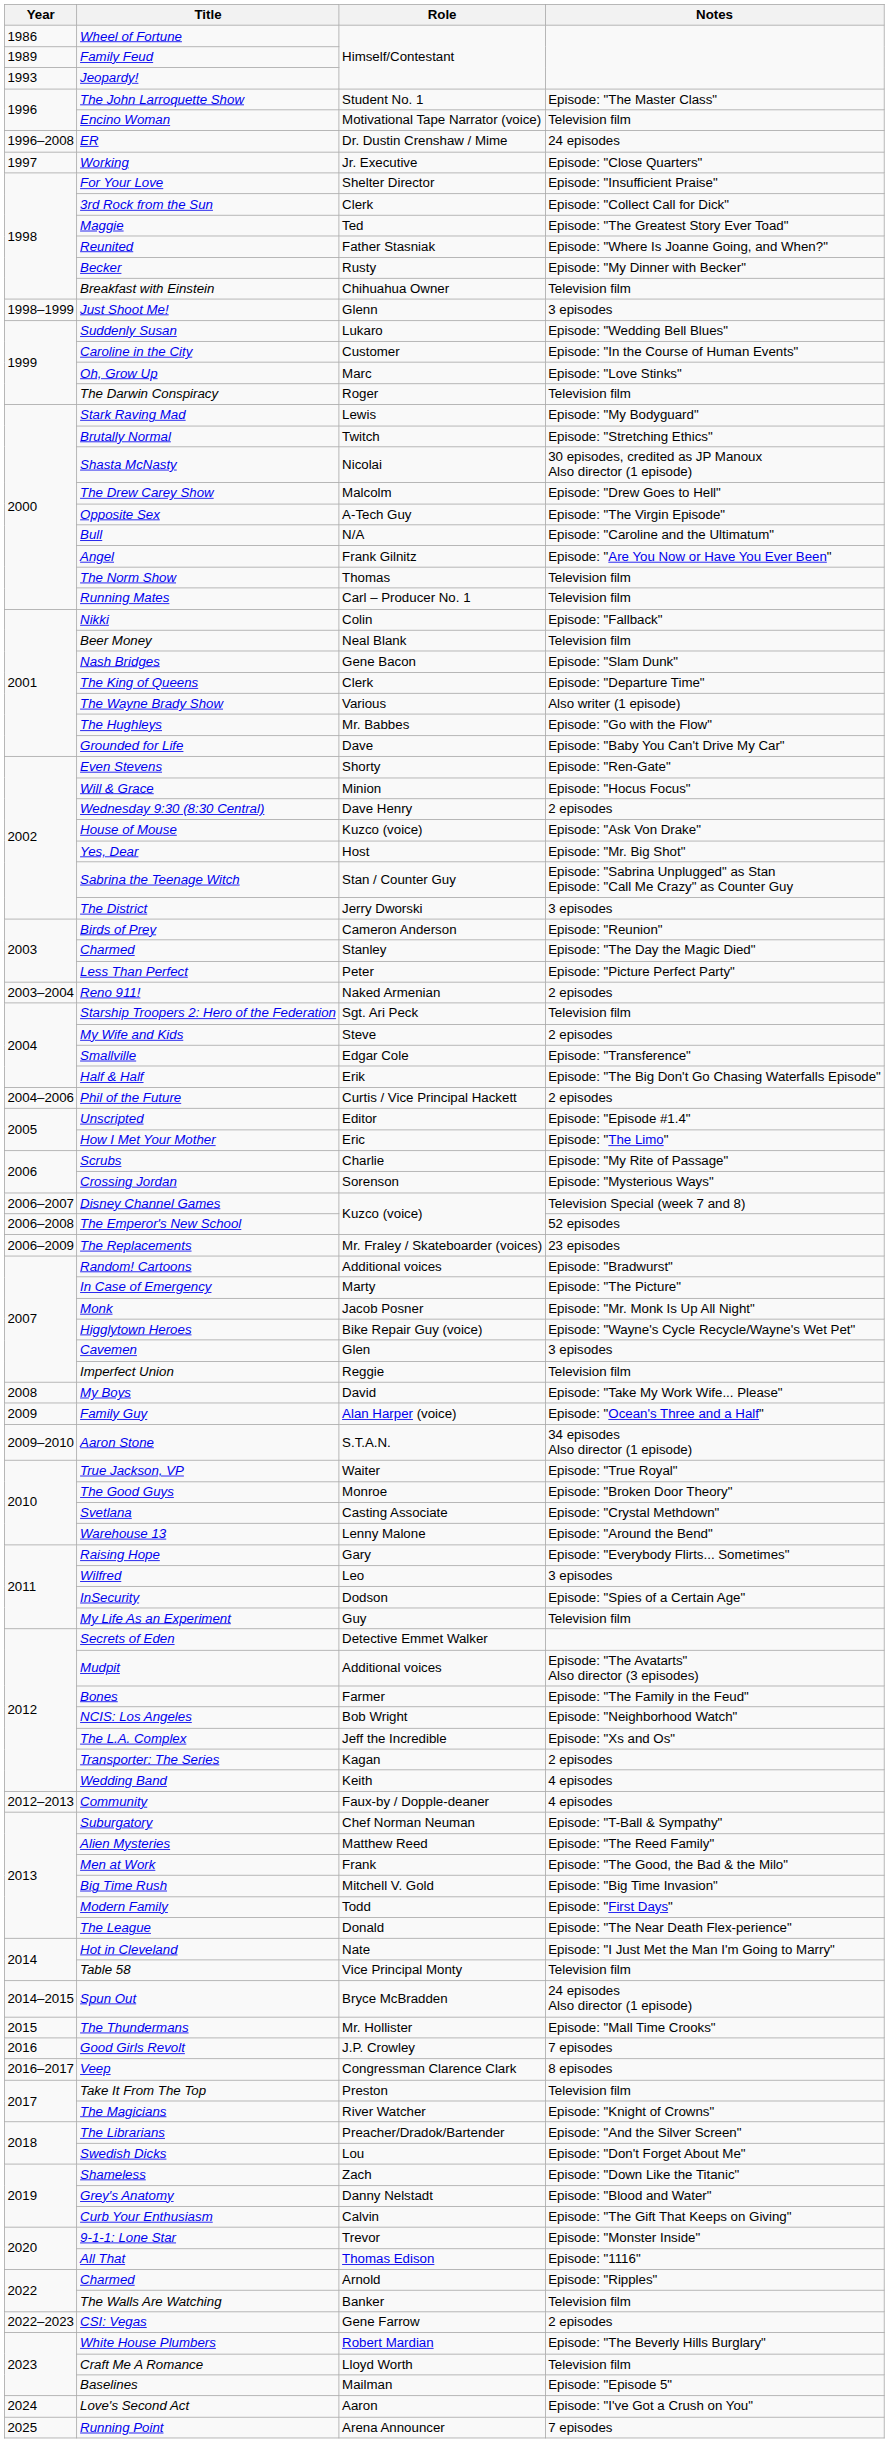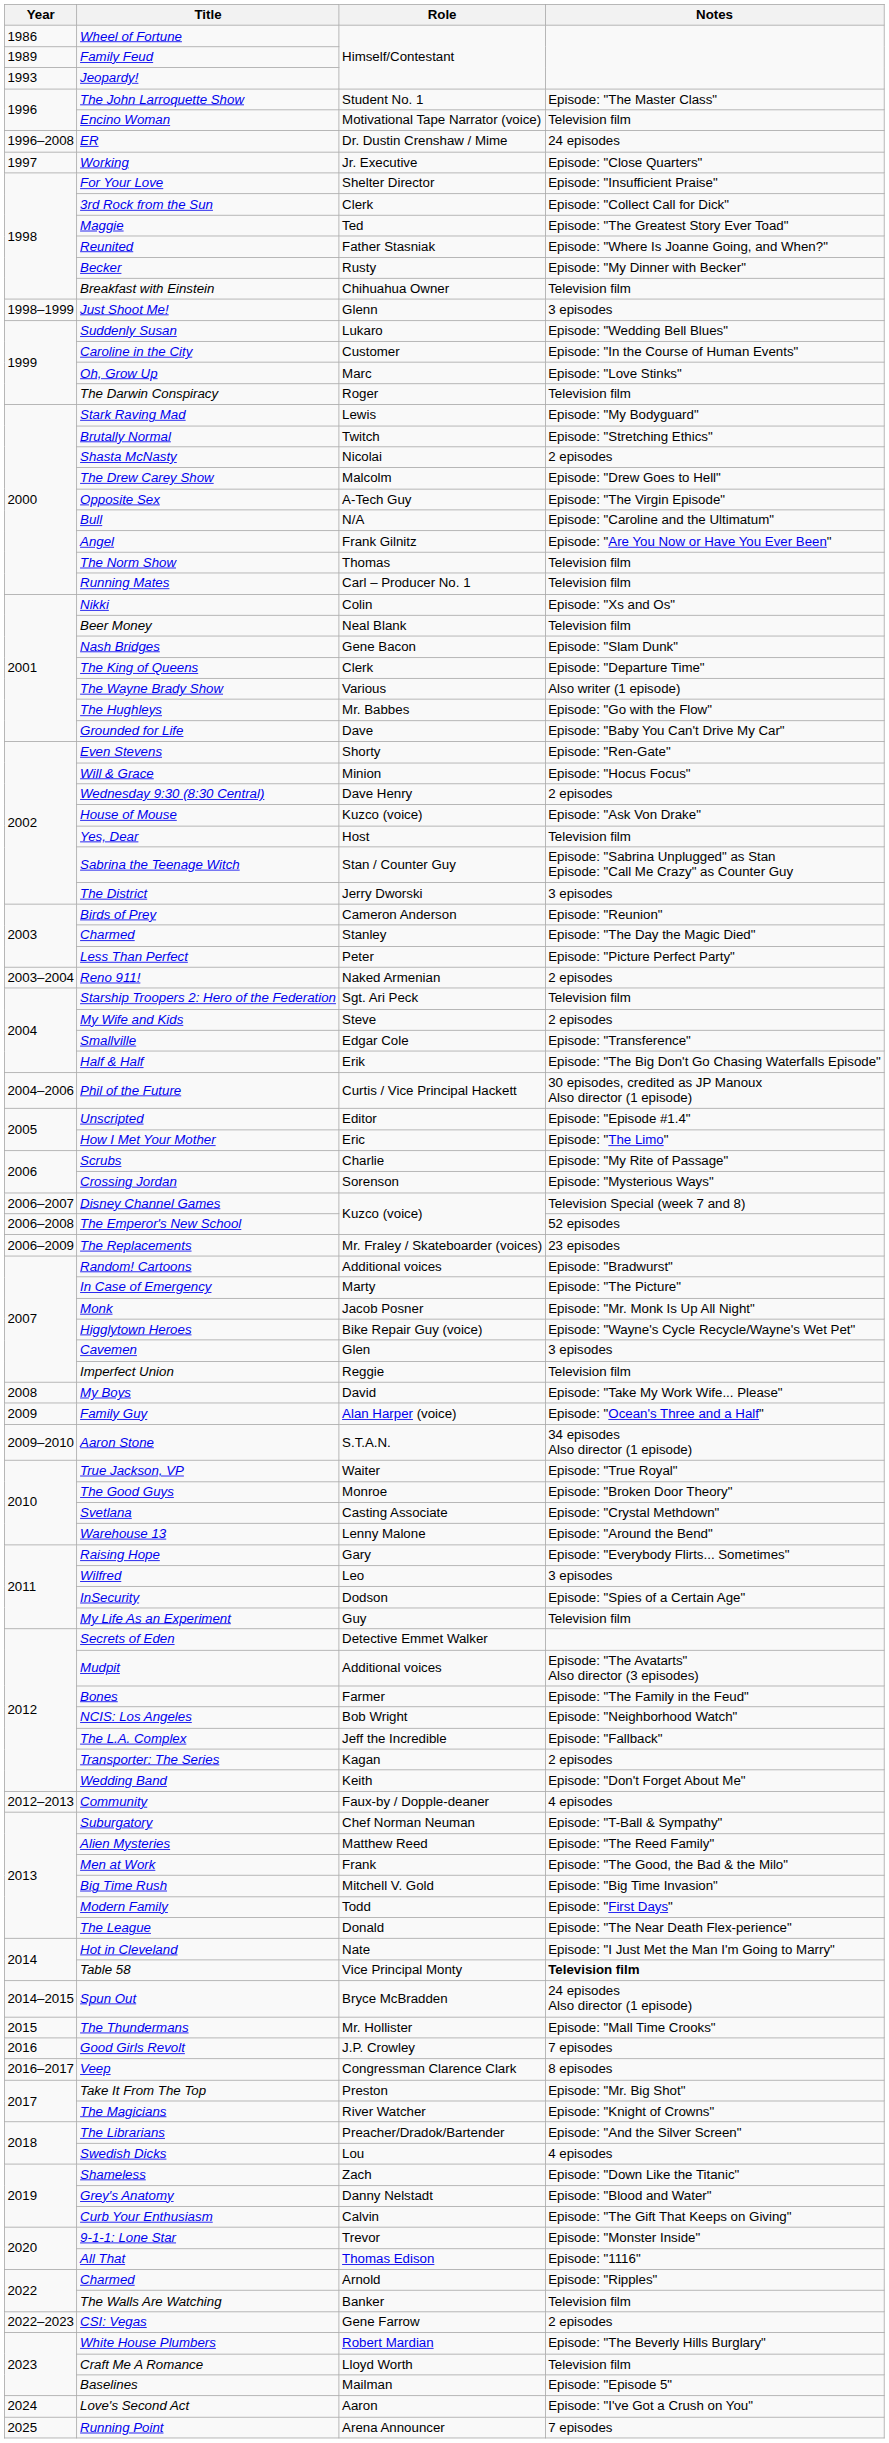 <table class="wikitable sortable">
 <tr>
 <th>Year</th>
 <th>Title</th>
 <th>Role</th>
 <th class="unsortable">Notes</th>
 </tr>
 <tr>
 <td>1986</td>
 <td><em><a href='#'>Wheel of Fortune</a></em></td>
 <td rowspan="3">Himself/Contestant</td>
 <td rowspan="3"></td>
 </tr>
 <tr>
 <td>1989</td>
 <td><em><a href='#'>Family Feud</a></em></td>
 </tr>
 <tr>
 <td>1993</td>
 <td><em><a href='#'>Jeopardy!</a></em></td>
 </tr>
 <tr>
 <td rowspan="2">1996</td>
 <td><em><a href='#'>The John Larroquette Show</a></em></td>
 <td>Student No. 1</td>
 <td>Episode: "The Master Class"</td>
 </tr>
 <tr>
 <td><em><a href='#'>Encino Woman</a></em></td>
 <td>Motivational Tape Narrator (voice)</td>
 <td>Television film</td>
 </tr>
 <tr>
 <td>1996–2008</td>
 <td><em><a href='#'>ER</a></em></td>
 <td>Dr. Dustin Crenshaw / Mime</td>
 <td>24 episodes</td>
 </tr>
 <tr>
 <td>1997</td>
 <td><em><a href='#'>Working</a></em></td>
 <td>Jr. Executive</td>
 <td>Episode: "Close Quarters"</td>
 </tr>
 <tr>
 <td rowspan="6">1998</td>
 <td><em><a href='#'>For Your Love</a></em></td>
 <td>Shelter Director</td>
 <td>Episode: "Insufficient Praise"</td>
 </tr>
 <tr>
 <td><em><a href='#'>3rd Rock from the Sun</a></em></td>
 <td>Clerk</td>
 <td>Episode: "Collect Call for Dick"</td>
 </tr>
 <tr>
 <td><em><a href='#'>Maggie</a></em></td>
 <td>Ted</td>
 <td>Episode: "The Greatest Story Ever Toad"</td>
 </tr>
 <tr>
 <td><em><a href='#'>Reunited</a></em></td>
 <td>Father Stasniak</td>
 <td>Episode: "Where Is Joanne Going, and When?"</td>
 </tr>
 <tr>
 <td><em><a href='#'>Becker</a></em></td>
 <td>Rusty</td>
 <td>Episode: "My Dinner with Becker"</td>
 </tr>
 <tr>
 <td><em>Breakfast with Einstein</em></td>
 <td>Chihuahua Owner</td>
 <td>Television film</td>
 </tr>
 <tr>
 <td>1998–1999</td>
 <td><em><a href='#'>Just Shoot Me!</a></em></td>
 <td>Glenn</td>
 <td>3 episodes</td>
 </tr>
 <tr>
 <td rowspan="4">1999</td>
 <td><em><a href='#'>Suddenly Susan</a></em></td>
 <td>Lukaro</td>
 <td>Episode: "Wedding Bell Blues"</td>
 </tr>
 <tr>
 <td><em><a href='#'>Caroline in the City</a></em></td>
 <td>Customer</td>
 <td>Episode: "In the Course of Human Events"</td>
 </tr>
 <tr>
 <td><em><a href='#'>Oh, Grow Up</a></em></td>
 <td>Marc</td>
 <td>Episode: "Love Stinks"</td>
 </tr>
 <tr>
 <td><em>The Darwin Conspiracy</em></td>
 <td>Roger</td>
 <td>Television film</td>
 </tr>
 <tr>
 <td rowspan="9">2000</td>
 <td><em><a href='#'>Stark Raving Mad</a></em></td>
 <td>Lewis</td>
 <td>Episode: "My Bodyguard"</td>
 </tr>
 <tr>
 <td><em><a href='#'>Brutally Normal</a></em></td>
 <td>Twitch</td>
 <td>Episode: "Stretching Ethics"</td>
 </tr>
 <tr>
 <td><em><a href='#'>Shasta McNasty</a></em></td>
 <td>Nicolai</td>
-<td>30 episodes, credited as JP Manoux<br>Also director (1 episode)</td>
+<td>2 episodes</td>
 </tr>
 <tr>
 <td><em><a href='#'>The Drew Carey Show</a></em></td>
 <td>Malcolm</td>
 <td>Episode: "Drew Goes to Hell"</td>
 </tr>
 <tr>
 <td><em><a href='#'>Opposite Sex</a></em></td>
 <td>A-Tech Guy</td>
 <td>Episode: "The Virgin Episode"</td>
 </tr>
 <tr>
 <td><em><a href='#'>Bull</a></em></td>
 <td>N/A</td>
 <td>Episode: "Caroline and the Ultimatum"</td>
 </tr>
 <tr>
 <td><em><a href='#'>Angel</a></em></td>
 <td>Frank Gilnitz</td>
 <td>Episode: "<a href='#'>Are You Now or Have You Ever Been</a>"</td>
 </tr>
 <tr>
 <td><em><a href='#'>The Norm Show</a></em></td>
 <td>Thomas</td>
 <td>Television film</td>
 </tr>
 <tr>
 <td><em><a href='#'>Running Mates</a></em></td>
 <td>Carl – Producer No. 1</td>
 <td>Television film</td>
 </tr>
 <tr>
 <td rowspan="7">2001</td>
 <td><em><a href='#'>Nikki</a></em></td>
 <td>Colin</td>
-<td>Episode: "Fallback"</td>
+<td>Episode: "Xs and Os"</td>
 </tr>
 <tr>
 <td><em>Beer Money</em></td>
 <td>Neal Blank</td>
 <td>Television film</td>
 </tr>
 <tr>
 <td><em><a href='#'>Nash Bridges</a></em></td>
 <td>Gene Bacon</td>
 <td>Episode: "Slam Dunk"</td>
 </tr>
 <tr>
 <td><em><a href='#'>The King of Queens</a></em></td>
 <td>Clerk</td>
 <td>Episode: "Departure Time"</td>
 </tr>
 <tr>
 <td><em><a href='#'>The Wayne Brady Show</a></em></td>
 <td>Various</td>
 <td>Also writer (1 episode)</td>
 </tr>
 <tr>
 <td><em><a href='#'>The Hughleys</a></em></td>
 <td>Mr. Babbes</td>
 <td>Episode: "Go with the Flow"</td>
 </tr>
 <tr>
 <td><em><a href='#'>Grounded for Life</a></em></td>
 <td>Dave</td>
 <td>Episode: "Baby You Can't Drive My Car"</td>
 </tr>
 <tr>
 <td rowspan="7">2002</td>
 <td><em><a href='#'>Even Stevens</a></em></td>
 <td>Shorty</td>
 <td>Episode: "Ren-Gate"</td>
 </tr>
 <tr>
 <td><em><a href='#'>Will & Grace</a></em></td>
 <td>Minion</td>
 <td>Episode: "Hocus Focus"</td>
 </tr>
 <tr>
 <td><em><a href='#'>Wednesday 9:30 (8:30 Central)</a></em></td>
 <td>Dave Henry</td>
 <td>2 episodes</td>
 </tr>
 <tr>
 <td><em><a href='#'>House of Mouse</a></em></td>
 <td>Kuzco (voice)</td>
 <td>Episode: "Ask Von Drake"</td>
 </tr>
 <tr>
 <td><em><a href='#'>Yes, Dear</a></em></td>
 <td>Host</td>
-<td>Episode: "Mr. Big Shot"</td>
+<td>Television film</td>
 </tr>
 <tr>
 <td><em><a href='#'>Sabrina the Teenage Witch</a></em></td>
 <td>Stan / Counter Guy</td>
 <td>Episode: "Sabrina Unplugged" as Stan<br>Episode: "Call Me Crazy" as Counter Guy</td>
 </tr>
 <tr>
 <td><em><a href='#'>The District</a></em></td>
 <td>Jerry Dworski</td>
 <td>3 episodes</td>
 </tr>
 <tr>
 <td rowspan="3">2003</td>
 <td><em><a href='#'>Birds of Prey</a></em></td>
 <td>Cameron Anderson</td>
 <td>Episode: "Reunion"</td>
 </tr>
 <tr>
 <td><em><a href='#'>Charmed</a></em></td>
 <td>Stanley</td>
 <td>Episode: "The Day the Magic Died"</td>
 </tr>
 <tr>
 <td><em><a href='#'>Less Than Perfect</a></em></td>
 <td>Peter</td>
 <td>Episode: "Picture Perfect Party"</td>
 </tr>
 <tr>
 <td>2003–2004</td>
 <td><em><a href='#'>Reno 911!</a></em></td>
 <td>Naked Armenian</td>
 <td>2 episodes</td>
 </tr>
 <tr>
 <td rowspan="4">2004</td>
 <td><em><a href='#'>Starship Troopers 2: Hero of the Federation</a></em></td>
 <td>Sgt. Ari Peck</td>
 <td>Television film</td>
 </tr>
 <tr>
 <td><em><a href='#'>My Wife and Kids</a></em></td>
 <td>Steve</td>
 <td>2 episodes</td>
 </tr>
 <tr>
 <td><em><a href='#'>Smallville</a></em></td>
 <td>Edgar Cole</td>
 <td>Episode: "Transference"</td>
 </tr>
 <tr>
 <td><em><a href='#'>Half & Half</a></em></td>
 <td>Erik</td>
 <td>Episode: "The Big Don't Go Chasing Waterfalls Episode"</td>
 </tr>
 <tr>
 <td>2004–2006</td>
 <td><em><a href='#'>Phil of the Future</a></em></td>
 <td>Curtis / Vice Principal Hackett</td>
-<td>2 episodes</td>
+<td>30 episodes, credited as JP Manoux<br>Also director (1 episode)</td>
 </tr>
 <tr>
 <td rowspan="2">2005</td>
 <td><em><a href='#'>Unscripted</a></em></td>
 <td>Editor</td>
 <td>Episode: "Episode #1.4"</td>
 </tr>
 <tr>
 <td><em><a href='#'>How I Met Your Mother</a></em></td>
 <td>Eric</td>
 <td>Episode: "<a href='#'>The Limo</a>"</td>
 </tr>
 <tr>
 <td rowspan="2">2006</td>
 <td><em><a href='#'>Scrubs</a></em></td>
 <td>Charlie</td>
 <td>Episode: "My Rite of Passage"</td>
 </tr>
 <tr>
 <td><em><a href='#'>Crossing Jordan</a></em></td>
 <td>Sorenson</td>
 <td>Episode: "Mysterious Ways"</td>
 </tr>
 <tr>
 <td>2006–2007</td>
 <td><em><a href='#'>Disney Channel Games</a></em></td>
 <td rowspan="2">Kuzco (voice)</td>
 <td>Television Special (week 7 and 8)</td>
 </tr>
 <tr>
 <td>2006–2008</td>
 <td><em><a href='#'>The Emperor's New School</a></em></td>
 <td>52 episodes</td>
 </tr>
 <tr>
 <td>2006–2009</td>
 <td><em><a href='#'>The Replacements</a></em></td>
 <td>Mr. Fraley / Skateboarder (voices)</td>
 <td>23 episodes</td>
 </tr>
 <tr>
 <td rowspan="6">2007</td>
 <td><em><a href='#'>Random! Cartoons</a></em></td>
 <td>Additional voices</td>
 <td>Episode: "Bradwurst"</td>
 </tr>
 <tr>
 <td><em><a href='#'>In Case of Emergency</a></em></td>
 <td>Marty</td>
 <td>Episode: "The Picture"</td>
 </tr>
 <tr>
 <td><em><a href='#'>Monk</a></em></td>
 <td>Jacob Posner</td>
 <td>Episode: "Mr. Monk Is Up All Night"</td>
 </tr>
 <tr>
 <td><em><a href='#'>Higglytown Heroes</a></em></td>
 <td>Bike Repair Guy (voice)</td>
 <td>Episode: "Wayne's Cycle Recycle/Wayne's Wet Pet"</td>
 </tr>
 <tr>
 <td><em><a href='#'>Cavemen</a></em></td>
 <td>Glen</td>
 <td>3 episodes</td>
 </tr>
 <tr>
 <td><em>Imperfect Union</em></td>
 <td>Reggie</td>
 <td>Television film</td>
 </tr>
 <tr>
 <td>2008</td>
 <td><em><a href='#'>My Boys</a></em></td>
 <td>David</td>
 <td>Episode: "Take My Work Wife... Please"</td>
 </tr>
 <tr>
 <td>2009</td>
 <td><em><a href='#'>Family Guy</a></em></td>
 <td><a href='#'>Alan Harper</a> (voice)</td>
 <td>Episode: "<a href='#'>Ocean's Three and a Half</a>"</td>
 </tr>
 <tr>
 <td>2009–2010</td>
 <td><em><a href='#'>Aaron Stone</a></em></td>
 <td>S.T.A.N.</td>
 <td>34 episodes<br>Also director (1 episode)</td>
 </tr>
 <tr>
 <td rowspan="4">2010</td>
 <td><em><a href='#'>True Jackson, VP</a></em></td>
 <td>Waiter</td>
 <td>Episode: "True Royal"</td>
 </tr>
 <tr>
 <td><em><a href='#'>The Good Guys</a></em></td>
 <td>Monroe</td>
 <td>Episode: "Broken Door Theory"</td>
 </tr>
 <tr>
 <td><em><a href='#'>Svetlana</a></em></td>
 <td>Casting Associate</td>
 <td>Episode: "Crystal Methdown"</td>
 </tr>
 <tr>
 <td><em><a href='#'>Warehouse 13</a></em></td>
 <td>Lenny Malone</td>
 <td>Episode: "Around the Bend"</td>
 </tr>
 <tr>
 <td rowspan="4">2011</td>
 <td><em><a href='#'>Raising Hope</a></em></td>
 <td>Gary</td>
 <td>Episode: "Everybody Flirts... Sometimes"</td>
 </tr>
 <tr>
 <td><em><a href='#'>Wilfred</a></em></td>
 <td>Leo</td>
 <td>3 episodes</td>
 </tr>
 <tr>
 <td><em><a href='#'>InSecurity</a></em></td>
 <td>Dodson</td>
 <td>Episode: "Spies of a Certain Age"</td>
 </tr>
 <tr>
 <td><em><a href='#'>My Life As an Experiment</a></em></td>
 <td>Guy</td>
 <td>Television film</td>
 </tr>
 <tr>
 <td rowspan="7">2012</td>
 <td><em><a href='#'>Secrets of Eden</a></em></td>
 <td>Detective Emmet Walker</td>
 <td></td>
 </tr>
 <tr>
 <td><em><a href='#'>Mudpit</a></em></td>
 <td>Additional voices</td>
 <td>Episode: "The Avatarts"<br>Also director (3 episodes)</td>
 </tr>
 <tr>
 <td><em><a href='#'>Bones</a></em></td>
 <td>Farmer</td>
 <td>Episode: "The Family in the Feud"</td>
 </tr>
 <tr>
 <td><em><a href='#'>NCIS: Los Angeles</a></em></td>
 <td>Bob Wright</td>
 <td>Episode: "Neighborhood Watch"</td>
 </tr>
 <tr>
 <td><em><a href='#'>The L.A. Complex</a></em></td>
 <td>Jeff the Incredible</td>
-<td>Episode: "Xs and Os"</td>
+<td>Episode: "Fallback"</td>
 </tr>
 <tr>
 <td><em><a href='#'>Transporter: The Series</a></em></td>
 <td>Kagan</td>
 <td>2 episodes</td>
 </tr>
 <tr>
 <td><em><a href='#'>Wedding Band</a></em></td>
 <td>Keith</td>
-<td>4 episodes</td>
+<td>Episode: "Don't Forget About Me"</td>
 </tr>
 <tr>
 <td>2012–2013</td>
 <td><em><a href='#'>Community</a></em></td>
 <td>Faux-by / Dopple-deaner</td>
 <td>4 episodes</td>
 </tr>
 <tr>
 <td rowspan="6">2013</td>
 <td><em><a href='#'>Suburgatory</a></em></td>
 <td>Chef Norman Neuman</td>
 <td>Episode: "T-Ball & Sympathy"</td>
 </tr>
 <tr>
 <td><em><a href='#'>Alien Mysteries</a></em></td>
 <td>Matthew Reed</td>
 <td>Episode: "The Reed Family"</td>
 </tr>
 <tr>
 <td><em><a href='#'>Men at Work</a></em></td>
 <td>Frank</td>
 <td>Episode: "The Good, the Bad & the Milo"</td>
 </tr>
 <tr>
 <td><em><a href='#'>Big Time Rush</a></em></td>
 <td>Mitchell V. Gold</td>
 <td>Episode: "Big Time Invasion"</td>
 </tr>
 <tr>
 <td><em><a href='#'>Modern Family</a></em></td>
 <td>Todd</td>
 <td>Episode: "<a href='#'>First Days</a>"</td>
 </tr>
 <tr>
 <td><em><a href='#'>The League</a></em></td>
 <td>Donald</td>
 <td>Episode: "The Near Death Flex-perience"</td>
 </tr>
 <tr>
 <td rowspan="2">2014</td>
 <td><em><a href='#'>Hot in Cleveland</a></em></td>
 <td>Nate</td>
 <td>Episode: "I Just Met the Man I'm Going to Marry"</td>
 </tr>
 <tr>
 <td><em>Table 58</em></td>
 <td>Vice Principal Monty</td>
-<td>Television film</td>
+<td><strong>Television film</strong></td>
 </tr>
 <tr>
 <td>2014–2015</td>
 <td><em><a href='#'>Spun Out</a></em></td>
 <td>Bryce McBradden</td>
 <td>24 episodes<br>Also director (1 episode)</td>
 </tr>
 <tr>
 <td>2015</td>
 <td><em><a href='#'>The Thundermans</a></em></td>
 <td>Mr. Hollister</td>
 <td>Episode: "Mall Time Crooks"</td>
 </tr>
 <tr>
 <td>2016</td>
 <td><em><a href='#'>Good Girls Revolt</a></em></td>
 <td>J.P. Crowley</td>
 <td>7 episodes</td>
 </tr>
 <tr>
 <td>2016–2017</td>
 <td><em><a href='#'>Veep</a></em></td>
 <td>Congressman Clarence Clark</td>
 <td>8 episodes</td>
 </tr>
 <tr>
 <td rowspan="2">2017</td>
 <td><em>Take It From The Top</em></td>
 <td>Preston</td>
-<td>Television film</td>
+<td>Episode: "Mr. Big Shot"</td>
 </tr>
 <tr>
 <td><em><a href='#'>The Magicians</a></em></td>
 <td>River Watcher</td>
 <td>Episode: "Knight of Crowns"</td>
 </tr>
 <tr>
 <td rowspan="2">2018</td>
 <td><em><a href='#'>The Librarians</a></em></td>
 <td>Preacher/Dradok/Bartender</td>
 <td>Episode: "And the Silver Screen"</td>
 </tr>
 <tr>
 <td><em><a href='#'>Swedish Dicks</a></em></td>
 <td>Lou</td>
-<td>Episode: "Don't Forget About Me"</td>
+<td>4 episodes</td>
 </tr>
 <tr>
 <td rowspan="3">2019</td>
 <td><em><a href='#'>Shameless</a></em></td>
 <td>Zach</td>
 <td>Episode: "Down Like the Titanic"</td>
 </tr>
 <tr>
 <td><em><a href='#'>Grey's Anatomy</a></em></td>
 <td>Danny Nelstadt</td>
 <td>Episode: "Blood and Water"</td>
 </tr>
 <tr>
 <td><em><a href='#'>Curb Your Enthusiasm</a></em></td>
 <td>Calvin</td>
 <td>Episode: "The Gift That Keeps on Giving"</td>
 </tr>
 <tr>
 <td rowspan="2">2020</td>
 <td><em><a href='#'>9-1-1: Lone Star</a></em></td>
 <td>Trevor</td>
 <td>Episode: "Monster Inside"</td>
 </tr>
 <tr>
 <td><em><a href='#'>All That</a></em></td>
 <td><a href='#'>Thomas Edison</a></td>
 <td>Episode: "1116"</td>
 </tr>
 <tr>
 <td rowspan="2">2022</td>
 <td><em><a href='#'>Charmed</a></em></td>
 <td>Arnold</td>
 <td>Episode: "Ripples"</td>
 </tr>
 <tr>
 <td><em>The Walls Are Watching</em></td>
 <td>Banker</td>
 <td>Television film</td>
 </tr>
 <tr>
 <td>2022–2023</td>
 <td><em><a href='#'>CSI: Vegas</a></em></td>
 <td>Gene Farrow</td>
 <td>2 episodes</td>
 </tr>
 <tr>
 <td rowspan="3">2023</td>
 <td><em><a href='#'>White House Plumbers</a></em></td>
 <td><a href='#'>Robert Mardian</a></td>
 <td>Episode: "The Beverly Hills Burglary"</td>
 </tr>
 <tr>
 <td><em>Craft Me A Romance</em></td>
 <td>Lloyd Worth</td>
 <td>Television film</td>
 </tr>
 <tr>
 <td><em>Baselines</em></td>
 <td>Mailman</td>
 <td>Episode: "Episode 5"</td>
 </tr>
 <tr>
 <td>2024</td>
 <td><em>Love's Second Act</em></td>
 <td>Aaron</td>
 <td>Episode: "I've Got a Crush on You"</td>
 </tr>
 <tr>
 <td>2025</td>
 <td><em><a href='#'>Running Point</a></em></td>
 <td>Arena Announcer</td>
 <td>7 episodes</td>
 </tr>
 </table>
